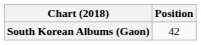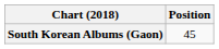 <table class="wikitable plainrowheaders" style="text-align:center">
 <tr>
 <th scope="col">Chart (2018)</th>
 <th scope="col">Position</th>
 </tr>
 <tr>
 <th scope="row">South Korean Albums (Gaon)</th>
-<td>42</td>
+<td>45</td>
 </tr>
 </table>
